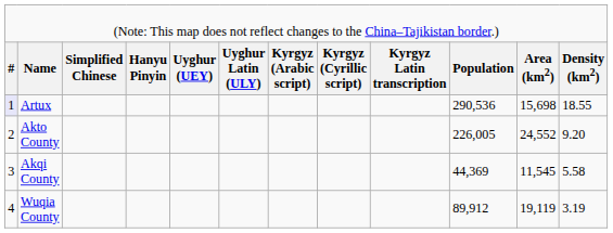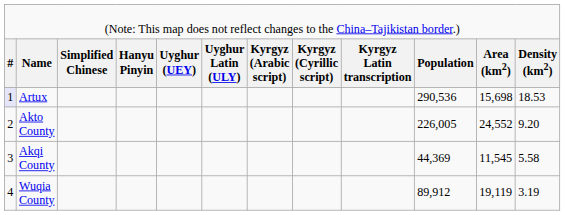 <table class="wikitable" style="font-size:90%;" align=center>
 <tr>
 <td colspan="12" align="center"><br>(Note: This map does not reflect changes to the <a href='#'>China–Tajikistan border</a>.)</td>
 </tr>
 <tr>
 <th>#</th>
 <th>Name</th>
 <th>Simplified Chinese</th>
 <th>Hanyu Pinyin</th>
 <th>Uyghur (<a href='#'>UEY</a>)</th>
 <th>Uyghur Latin (<a href='#'>ULY</a>)</th>
 <th>Kyrgyz (Arabic script)</th>
 <th>Kyrgyz (Cyrillic script)</th>
 <th>Kyrgyz Latin transcription</th>
 <th>Population </th>
 <th>Area (km<sup>2</sup>)</th>
 <th>Density (km<sup>2</sup>)</th>
 </tr>
 <tr --------->
 <td style="background: lavender;">1</td>
 <td><a href='#'>Artux</a></td>
 <td></td>
 <td></td>
 <td style="text-align:right"></td>
 <td></td>
 <td style="text-align:right"></td>
 <td></td>
 <td></td>
 <td>290,536</td>
 <td>15,698</td>
-<td>18.55</td>
+<td>18.53</td>
 </tr>
 <tr --------->
 <td>2</td>
 <td><a href='#'>Akto County</a></td>
 <td></td>
 <td></td>
 <td style="text-align:right"></td>
 <td></td>
 <td style="text-align:right"></td>
 <td></td>
 <td></td>
 <td>226,005</td>
 <td>24,552</td>
 <td>9.20</td>
 </tr>
 <tr --------->
 <td>3</td>
 <td><a href='#'>Akqi County</a></td>
 <td></td>
 <td></td>
 <td style="text-align:right"></td>
 <td></td>
 <td style="text-align:right"></td>
 <td></td>
 <td></td>
 <td>44,369</td>
 <td>11,545</td>
 <td>5.58</td>
 </tr>
 <tr --------->
 <td>4</td>
 <td><a href='#'>Wuqia County</a></td>
 <td></td>
 <td></td>
 <td style="text-align:right"></td>
 <td></td>
 <td style="text-align:right"></td>
 <td></td>
 <td></td>
 <td>89,912</td>
 <td>19,119</td>
 <td>3.19</td>
 </tr>
 </table>
